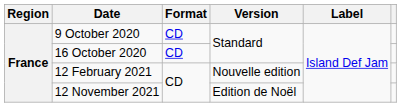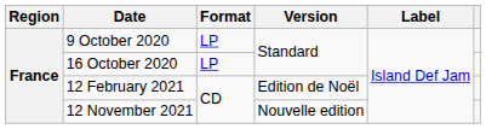 <table class="wikitable plainrowheaders">
 <tr>
 <th scope="col">Region</th>
 <th scope="col">Date</th>
 <th scope="col">Format</th>
 <th scope="col">Version</th>
 <th scope="col">Label</th>
 <th scope="col"></th>
 </tr>
 <tr>
 <th scope="row" rowspan="4">France</th>
 <td>9 October 2020</td>
-<td><a href='#'>CD</a></td>
+<td><a href='#'>LP</a></td>
 <td rowspan="2">Standard</td>
 <td rowspan="4"><a href='#'>Island Def Jam</a></td>
 <td></td>
 </tr>
 <tr>
 <td>16 October 2020</td>
-<td><a href='#'>CD</a></td>
+<td><a href='#'>LP</a></td>
 <td></td>
 </tr>
 <tr>
 <td>12 February 2021</td>
 <td rowspan="2">CD</td>
-<td>Nouvelle edition</td>
+<td>Edition de Noël</td>
 <td></td>
 </tr>
 <tr>
 <td>12 November 2021</td>
-<td>Edition de Noël</td>
+<td>Nouvelle edition</td>
 <td></td>
 </tr>
 </table>
